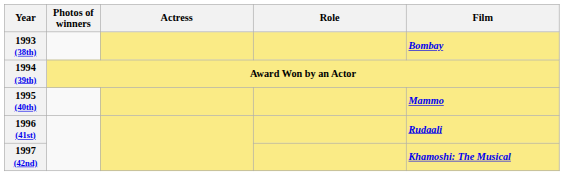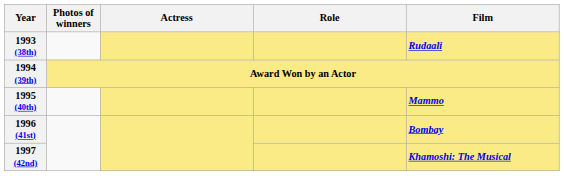 <table class="wikitable sortable" style="text-align:left;">
 <tr>
 <th scope="col" style="width:3%; text-align:center;">Year</th>
 <th scope="col" style="width:3%;text-align:center;">Photos of winners</th>
 <th scope="col" style="width:15%;text-align:center;">Actress</th>
 <th scope="col" style="width:15%;text-align:center;">Role</th>
 <th scope="col" style="width:15%;text-align:center;">Film</th>
 </tr>
 <tr>
 <th scope="row" style="text-align:center">1993 <br><small><a href='#'>(38th)</a> </small></th>
 <td style="text-align:center"></td>
 <td style="background:#FAEB86;"><strong></strong> </td>
 <td style="background:#FAEB86;"><strong></strong></td>
-<td style="background:#FAEB86;"><strong><em><a href='#'>Bombay</a></em></strong></td>
+<td style="background:#FAEB86;"><strong><em><a href='#'>Rudaali</a></em></strong></td>
 </tr>
 <tr>
 <th scope="row" rowspan=1 style="text-align:center">1994 <br><small><a href='#'>(39th)</a> </small></th>
 <td colspan=4 style="background:#FAEB86; text-align:center"><strong>Award Won by an Actor</strong></td>
 </tr>
 <tr>
 <th scope="row" style="text-align:center">1995 <br><small><a href='#'>(40th)</a> </small></th>
 <td rowspan=1 style="text-align:center"></td>
 <td style="background:#FAEB86;"><strong></strong> </td>
 <td style="background:#FAEB86;"><strong></strong></td>
 <td style="background:#FAEB86;"><strong><em><a href='#'>Mammo</a></em></strong></td>
 </tr>
 <tr>
 <th scope="row" style="text-align:center">1996 <br><small><a href='#'>(41st)</a> </small></th>
 <td rowspan=2 style="text-align:center"></td>
 <td rowspan=2 style="background:#FAEB86;"><strong></strong> </td>
 <td style="background:#FAEB86;"><strong></strong></td>
-<td style="background:#FAEB86;"><strong><em><a href='#'>Rudaali</a></em></strong></td>
+<td style="background:#FAEB86;"><strong><em><a href='#'>Bombay</a></em></strong></td>
 </tr>
 <tr>
 <th scope="row" style="text-align:center">1997 <br><small><a href='#'>(42nd)</a> </small></th>
 <td style="background:#FAEB86;"><strong></strong></td>
 <td style="background:#FAEB86;"><strong><em><a href='#'>Khamoshi: The Musical</a></em></strong></td>
 </tr>
 </table>
